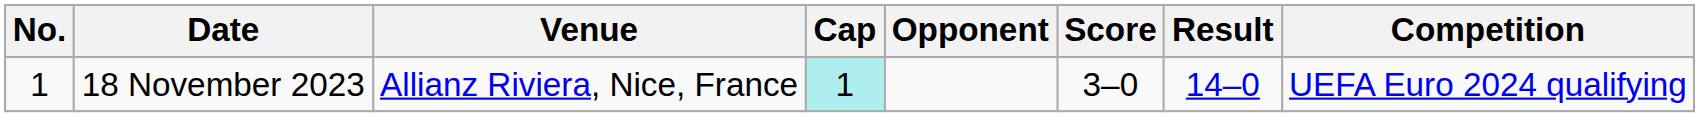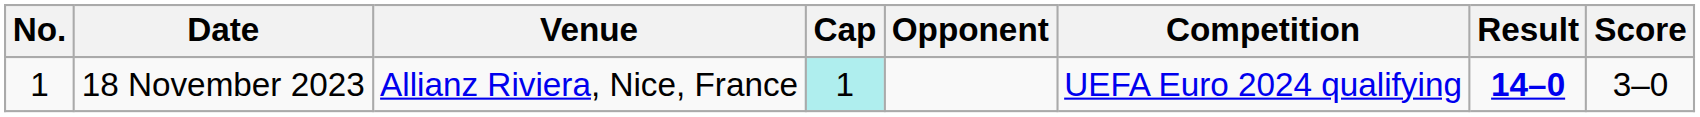 <table class="wikitable">
 <tr>
 <th scope="col">No.</th>
 <th scope="col">Date</th>
 <th scope="col">Venue</th>
 <th scope="col">Cap</th>
 <th scope="col">Opponent</th>
+<th scope="col">Competition</th>
+<th scope="col">Result</th>
 <th scope="col">Score</th>
-<th scope="col">Result</th>
-<th scope="col">Competition</th>
 </tr>
 <tr>
 <td align="center">1</td>
 <td>18 November 2023</td>
 <td><a href='#'>Allianz Riviera</a>, Nice, France</td>
 <td align="center" style="background: paleturquoise;">1</td>
 <td></td>
+<td><a href='#'>UEFA Euro 2024 qualifying</a></td>
+<td align="center"><strong><a href='#'>14–0</a></strong></td>
 <td align="center">3–0</td>
-<td align="center"><a href='#'>14–0</a></td>
-<td><a href='#'>UEFA Euro 2024 qualifying</a></td>
 </tr>
 </table>
